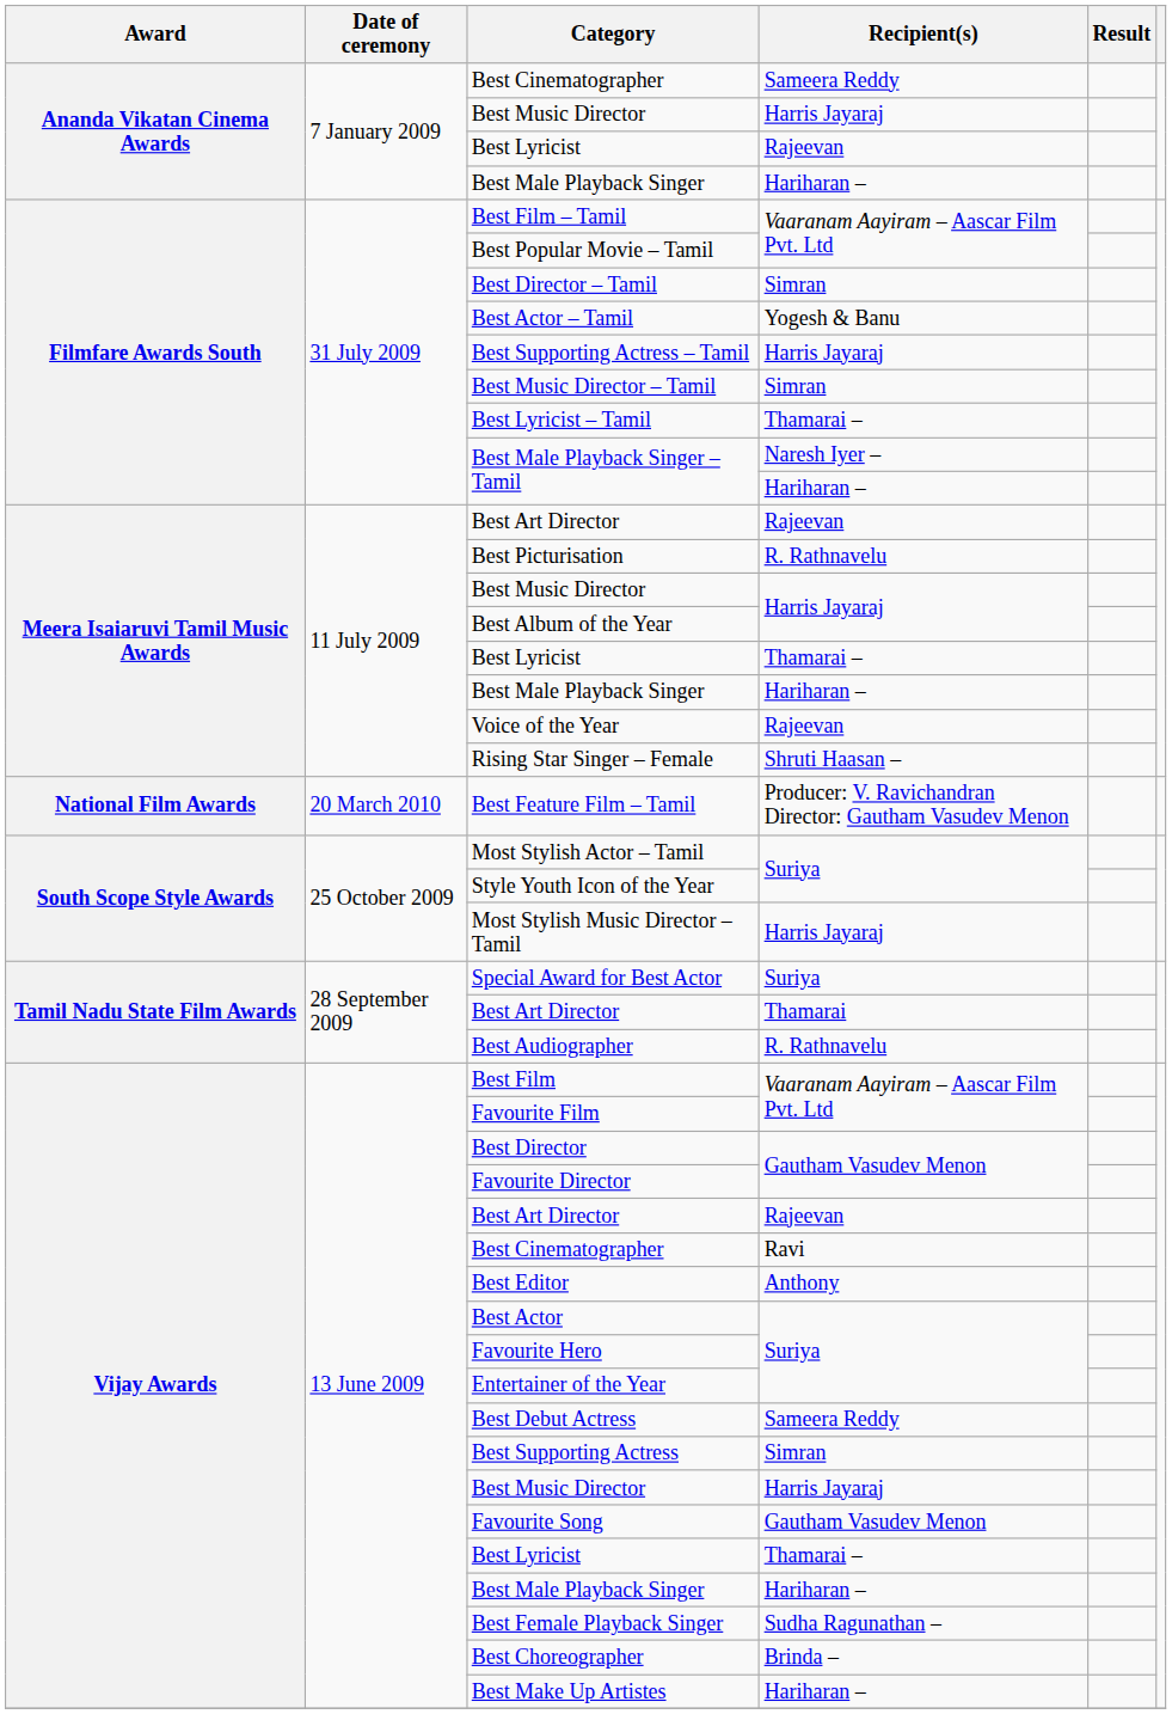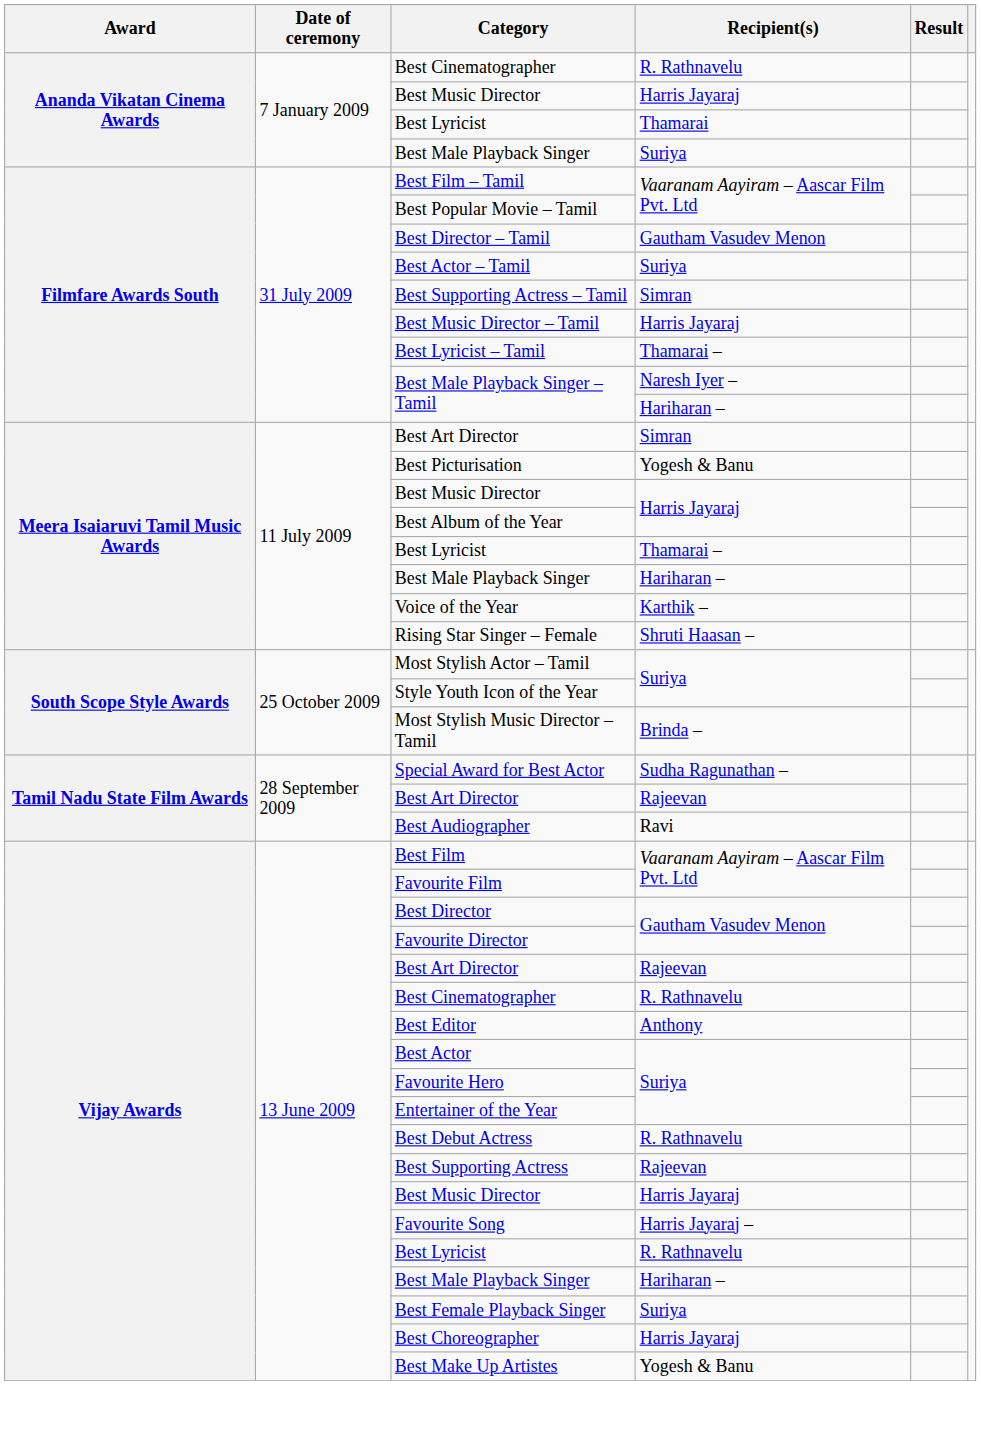 <table class="wikitable plainrowheaders sortable">
 <tr>
 <th scope="col">Award</th>
 <th scope="col">Date of ceremony</th>
 <th scope="col">Category</th>
 <th scope="col">Recipient(s)</th>
 <th scope="col">Result</th>
 <th scope="col" class="unsortable"></th>
 </tr>
 <tr>
 <th rowspan="4" scope="row"><a href='#'>Ananda Vikatan Cinema Awards</a></th>
 <td rowspan="4">7 January 2009</td>
 <td>Best Cinematographer</td>
-<td><a href='#'>Sameera Reddy</a></td>
+<td><a href='#'>R. Rathnavelu</a></td>
 <td></td>
 <td rowspan="4" style="text-align:center;"></td>
 </tr>
 <tr>
 <td>Best Music Director</td>
 <td><a href='#'>Harris Jayaraj</a></td>
 <td></td>
 </tr>
 <tr>
 <td>Best Lyricist</td>
-<td><a href='#'>Rajeevan</a></td>
+<td><a href='#'>Thamarai</a></td>
 <td></td>
 </tr>
 <tr>
 <td>Best Male Playback Singer</td>
-<td><a href='#'>Hariharan</a> – </td>
+<td><a href='#'>Suriya</a></td>
 <td></td>
 </tr>
 <tr>
 <th rowspan="9" scope="row"><a href='#'>Filmfare Awards South</a></th>
 <td rowspan="9"><a href='#'>31 July 2009</a></td>
 <td><a href='#'>Best Film – Tamil</a></td>
 <td rowspan="2"><em>Vaaranam Aayiram</em> – <a href='#'>Aascar Film Pvt. Ltd</a></td>
 <td></td>
 <td rowspan="9" style="text-align:center;"><br><br></td>
 </tr>
 <tr>
 <td>Best Popular Movie – Tamil</td>
 <td></td>
 </tr>
 <tr>
 <td><a href='#'>Best Director – Tamil</a></td>
+<td><a href='#'>Gautham Vasudev Menon</a></td>
+<td></td>
+</tr>
+<tr>
+<td><a href='#'>Best Actor – Tamil</a></td>
+<td><a href='#'>Suriya</a></td>
+<td></td>
+</tr>
+<tr>
+<td><a href='#'>Best Supporting Actress – Tamil</a></td>
 <td><a href='#'>Simran</a></td>
 <td></td>
 </tr>
 <tr>
-<td><a href='#'>Best Actor – Tamil</a></td>
-<td>Yogesh & Banu</td>
-<td></td>
-</tr>
-<tr>
-<td><a href='#'>Best Supporting Actress – Tamil</a></td>
+<td><a href='#'>Best Music Director – Tamil</a></td>
 <td><a href='#'>Harris Jayaraj</a></td>
-<td></td>
-</tr>
-<tr>
-<td><a href='#'>Best Music Director – Tamil</a></td>
-<td><a href='#'>Simran</a></td>
 <td></td>
 </tr>
 <tr>
 <td><a href='#'>Best Lyricist – Tamil</a></td>
 <td><a href='#'>Thamarai</a> – </td>
 <td></td>
 </tr>
 <tr>
 <td rowspan="2"><a href='#'>Best Male Playback Singer – Tamil</a></td>
 <td><a href='#'>Naresh Iyer</a> – </td>
 <td></td>
 </tr>
 <tr>
 <td><a href='#'>Hariharan</a> – </td>
 <td></td>
 </tr>
 <tr>
 <th rowspan="8" scope="row"><a href='#'>Meera Isaiaruvi Tamil Music Awards</a></th>
 <td rowspan="8">11 July 2009</td>
 <td>Best Art Director</td>
-<td><a href='#'>Rajeevan</a></td>
+<td><a href='#'>Simran</a></td>
 <td></td>
 <td rowspan="8" style="text-align:center;"><br></td>
 </tr>
 <tr>
 <td>Best Picturisation</td>
-<td><a href='#'>R. Rathnavelu</a></td>
+<td>Yogesh & Banu</td>
 <td></td>
 </tr>
 <tr>
 <td>Best Music Director</td>
 <td rowspan="2"><a href='#'>Harris Jayaraj</a></td>
 <td></td>
 </tr>
 <tr>
 <td>Best Album of the Year</td>
 <td></td>
 </tr>
 <tr>
 <td>Best Lyricist</td>
 <td><a href='#'>Thamarai</a> – </td>
 <td></td>
 </tr>
 <tr>
 <td>Best Male Playback Singer</td>
 <td><a href='#'>Hariharan</a> – </td>
 <td></td>
 </tr>
 <tr>
 <td>Voice of the Year</td>
-<td><a href='#'>Rajeevan</a></td>
+<td><a href='#'>Karthik</a> – </td>
 <td></td>
 </tr>
 <tr>
 <td>Rising Star Singer – Female</td>
 <td><a href='#'>Shruti Haasan</a> – </td>
 <td></td>
-</tr>
-<tr>
-<th scope="row"><a href='#'>National Film Awards</a></th>
-<td><a href='#'>20 March 2010</a></td>
-<td><a href='#'>Best Feature Film – Tamil</a></td>
-<td>Producer: <a href='#'>V. Ravichandran</a><br>Director: <a href='#'>Gautham Vasudev Menon</a></td>
-<td></td>
-<td style="text-align:center;"><br></td>
 </tr>
 <tr>
 <th rowspan="3" scope="row"><a href='#'>South Scope Style Awards</a></th>
 <td rowspan="3">25 October 2009</td>
 <td>Most Stylish Actor – Tamil</td>
 <td rowspan="2"><a href='#'>Suriya</a></td>
 <td></td>
 <td rowspan="3" style="text-align:center;"></td>
 </tr>
 <tr>
 <td>Style Youth Icon of the Year</td>
 <td></td>
 </tr>
 <tr>
 <td>Most Stylish Music Director – Tamil</td>
-<td><a href='#'>Harris Jayaraj</a></td>
+<td><a href='#'>Brinda</a> – </td>
 <td></td>
 </tr>
 <tr>
 <th rowspan="3" scope="row"><a href='#'>Tamil Nadu State Film Awards</a></th>
 <td rowspan="3">28 September 2009</td>
 <td><a href='#'>Special Award for Best Actor</a></td>
-<td><a href='#'>Suriya</a></td>
+<td><a href='#'>Sudha Ragunathan</a> – </td>
 <td></td>
 <td rowspan="3" style="text-align:center;"><br></td>
 </tr>
 <tr>
 <td><a href='#'>Best Art Director</a></td>
-<td><a href='#'>Thamarai</a></td>
+<td><a href='#'>Rajeevan</a></td>
 <td></td>
 </tr>
 <tr>
 <td><a href='#'>Best Audiographer</a></td>
-<td><a href='#'>R. Rathnavelu</a></td>
+<td>Ravi</td>
 <td></td>
 </tr>
 <tr>
 <th rowspan="19" scope="row"><a href='#'>Vijay Awards</a></th>
 <td rowspan="19"><a href='#'>13 June 2009</a></td>
 <td><a href='#'>Best Film</a></td>
 <td rowspan="2"><em>Vaaranam Aayiram</em> – <a href='#'>Aascar Film Pvt. Ltd</a></td>
 <td></td>
 <td rowspan="19" style="text-align:center;"></td>
 </tr>
 <tr>
 <td><a href='#'>Favourite Film</a></td>
 <td></td>
 </tr>
 <tr>
 <td><a href='#'>Best Director</a></td>
 <td rowspan="2"><a href='#'>Gautham Vasudev Menon</a></td>
 <td></td>
 </tr>
 <tr>
 <td><a href='#'>Favourite Director</a></td>
 <td></td>
 </tr>
 <tr>
 <td><a href='#'>Best Art Director</a></td>
 <td><a href='#'>Rajeevan</a></td>
 <td></td>
 </tr>
 <tr>
 <td><a href='#'>Best Cinematographer</a></td>
-<td>Ravi</td>
+<td><a href='#'>R. Rathnavelu</a></td>
 <td></td>
 </tr>
 <tr>
 <td><a href='#'>Best Editor</a></td>
 <td><a href='#'>Anthony</a></td>
 <td></td>
 </tr>
 <tr>
 <td><a href='#'>Best Actor</a></td>
 <td rowspan="3"><a href='#'>Suriya</a></td>
 <td></td>
 </tr>
 <tr>
 <td><a href='#'>Favourite Hero</a></td>
 <td></td>
 </tr>
 <tr>
 <td><a href='#'>Entertainer of the Year</a></td>
 <td></td>
 </tr>
 <tr>
 <td><a href='#'>Best Debut Actress</a></td>
-<td><a href='#'>Sameera Reddy</a></td>
+<td><a href='#'>R. Rathnavelu</a></td>
 <td></td>
 </tr>
 <tr>
 <td><a href='#'>Best Supporting Actress</a></td>
-<td><a href='#'>Simran</a></td>
+<td><a href='#'>Rajeevan</a></td>
 <td></td>
 </tr>
 <tr>
 <td><a href='#'>Best Music Director</a></td>
 <td><a href='#'>Harris Jayaraj</a></td>
 <td></td>
 </tr>
 <tr>
 <td><a href='#'>Favourite Song</a></td>
-<td><a href='#'>Gautham Vasudev Menon</a></td>
+<td><a href='#'>Harris Jayaraj</a> – </td>
 <td></td>
 </tr>
 <tr>
 <td><a href='#'>Best Lyricist</a></td>
-<td><a href='#'>Thamarai</a> – </td>
+<td><a href='#'>R. Rathnavelu</a></td>
 <td></td>
 </tr>
 <tr>
 <td><a href='#'>Best Male Playback Singer</a></td>
 <td><a href='#'>Hariharan</a> – </td>
 <td></td>
 </tr>
 <tr>
 <td><a href='#'>Best Female Playback Singer</a></td>
-<td><a href='#'>Sudha Ragunathan</a> – </td>
+<td><a href='#'>Suriya</a></td>
 <td></td>
 </tr>
 <tr>
 <td><a href='#'>Best Choreographer</a></td>
-<td><a href='#'>Brinda</a> – </td>
+<td><a href='#'>Harris Jayaraj</a></td>
 <td></td>
 </tr>
 <tr>
 <td><a href='#'>Best Make Up Artistes</a></td>
-<td><a href='#'>Hariharan</a> – </td>
+<td>Yogesh & Banu</td>
 <td></td>
 </tr>
 <tr>
 </tr>
 </table>
